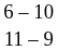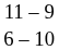 <table style="text-align:center">
 <tr>
 <th width=200></th>
 <th width=100></th>
 <th width=200></th>
 </tr>
 <tr>
+<td align=right><strong></strong></td>
+<td>11 – 9</td>
+<td align=left></td>
+</tr>
+<tr>
 <td align=right></td>
 <td>6 – 10</td>
 <td align=left><strong></strong></td>
 </tr>
-<tr>
-<td align=right><strong></strong></td>
-<td>11 – 9</td>
-<td align=left></td>
-</tr>
 </table>
